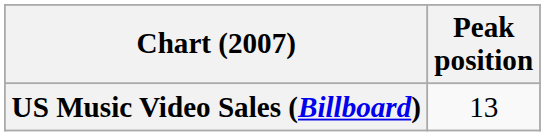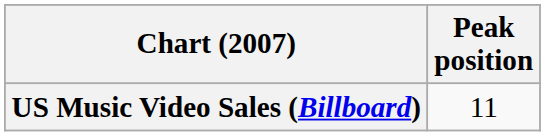 <table class="wikitable sortable plainrowheaders" style="text-align:center">
 <tr>
 <th scope="col">Chart (2007)</th>
 <th scope="col">Peak<br> position</th>
 </tr>
 <tr>
 <th scope="row">US Music Video Sales (<em><a href='#'>Billboard</a></em>)</th>
-<td>13</td>
+<td>11</td>
 </tr>
 </table>
